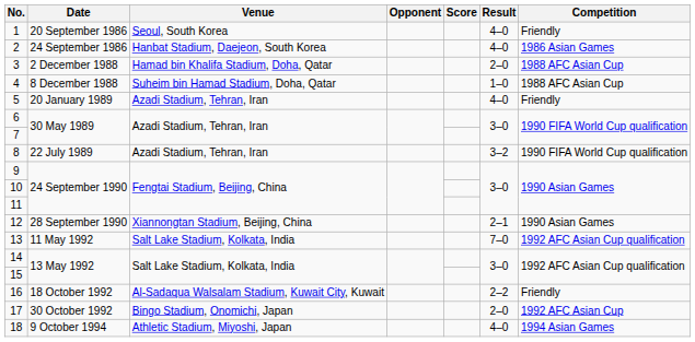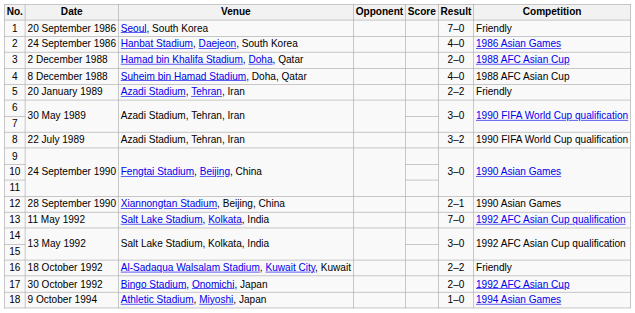 <table class="wikitable sortable">
 <tr>
 <th scope="col">No.</th>
 <th scope="col">Date</th>
 <th scope="col">Venue</th>
 <th scope="col">Opponent</th>
 <th scope="col">Score</th>
 <th scope="col">Result</th>
 <th scope="col">Competition</th>
 </tr>
 <tr>
 <td align="center">1</td>
 <td>20 September 1986</td>
 <td><a href='#'>Seoul</a>, South Korea</td>
 <td></td>
 <td></td>
-<td align="center">4–0</td>
+<td align="center">7–0</td>
 <td>Friendly</td>
 </tr>
 <tr>
 <td align="center">2</td>
 <td>24 September 1986</td>
 <td><a href='#'>Hanbat Stadium</a>, <a href='#'>Daejeon</a>, South Korea</td>
 <td></td>
 <td></td>
 <td align="center">4–0</td>
 <td><a href='#'>1986 Asian Games</a></td>
 </tr>
 <tr>
 <td align="center">3</td>
 <td>2 December 1988</td>
 <td><a href='#'>Hamad bin Khalifa Stadium</a>, <a href='#'>Doha</a>, Qatar</td>
 <td></td>
 <td></td>
 <td align="center">2–0</td>
 <td><a href='#'>1988 AFC Asian Cup</a></td>
 </tr>
 <tr>
 <td align="center">4</td>
 <td>8 December 1988</td>
 <td><a href='#'>Suheim bin Hamad Stadium</a>, Doha, Qatar</td>
 <td></td>
 <td></td>
-<td align="center">1–0</td>
+<td align="center">4–0</td>
 <td>1988 AFC Asian Cup</td>
 </tr>
 <tr>
 <td align="center">5</td>
 <td>20 January 1989</td>
 <td><a href='#'>Azadi Stadium</a>, <a href='#'>Tehran</a>, Iran</td>
 <td></td>
 <td></td>
-<td align="center">4–0</td>
+<td align="center">2–2</td>
 <td>Friendly</td>
 </tr>
 <tr>
 <td align="center">6</td>
 <td rowspan="2">30 May 1989</td>
 <td rowspan="2">Azadi Stadium, Tehran, Iran</td>
 <td rowspan="2"></td>
 <td></td>
 <td rowspan="2" style="text-align:center">3–0</td>
 <td rowspan="2"><a href='#'>1990 FIFA World Cup qualification</a></td>
 </tr>
 <tr>
 <td align="center">7</td>
 <td></td>
 </tr>
 <tr>
 <td align="center">8</td>
 <td>22 July 1989</td>
 <td>Azadi Stadium, Tehran, Iran</td>
 <td></td>
 <td></td>
 <td align="center">3–2</td>
 <td>1990 FIFA World Cup qualification</td>
 </tr>
 <tr>
 <td align="center">9</td>
 <td rowspan="3">24 September 1990</td>
 <td rowspan="3"><a href='#'>Fengtai Stadium</a>, <a href='#'>Beijing</a>, China</td>
 <td rowspan="3"></td>
 <td></td>
 <td rowspan="3" style="text-align:center">3–0</td>
 <td rowspan="3"><a href='#'>1990 Asian Games</a></td>
 </tr>
 <tr>
 <td align="center">10</td>
 <td></td>
 </tr>
 <tr>
 <td align="center">11</td>
 <td></td>
 </tr>
 <tr>
 <td align="center">12</td>
 <td>28 September 1990</td>
 <td><a href='#'>Xiannongtan Stadium</a>, Beijing, China</td>
 <td></td>
 <td></td>
 <td align="center">2–1</td>
 <td>1990 Asian Games</td>
 </tr>
 <tr>
 <td align="center">13</td>
 <td>11 May 1992</td>
 <td><a href='#'>Salt Lake Stadium</a>, <a href='#'>Kolkata</a>, India</td>
 <td></td>
 <td></td>
 <td align="center">7–0</td>
 <td><a href='#'>1992 AFC Asian Cup qualification</a></td>
 </tr>
 <tr>
 <td align="center">14</td>
 <td rowspan="2">13 May 1992</td>
 <td rowspan="2">Salt Lake Stadium, Kolkata, India</td>
 <td rowspan="2"></td>
 <td></td>
 <td rowspan="2" style="text-align:center">3–0</td>
 <td rowspan="2">1992 AFC Asian Cup qualification</td>
 </tr>
 <tr>
 <td align="center">15</td>
 <td></td>
 </tr>
 <tr>
 <td align="center">16</td>
 <td>18 October 1992</td>
 <td><a href='#'>Al-Sadaqua Walsalam Stadium</a>, <a href='#'>Kuwait City</a>, Kuwait</td>
 <td></td>
 <td></td>
 <td align="center">2–2</td>
 <td>Friendly</td>
 </tr>
 <tr>
 <td align="center">17</td>
 <td>30 October 1992</td>
 <td><a href='#'>Bingo Stadium</a>, <a href='#'>Onomichi</a>, Japan</td>
 <td></td>
 <td></td>
 <td align="center">2–0</td>
 <td><a href='#'>1992 AFC Asian Cup</a></td>
 </tr>
 <tr>
 <td align="center">18</td>
 <td>9 October 1994</td>
 <td><a href='#'>Athletic Stadium</a>, <a href='#'>Miyoshi</a>, Japan</td>
 <td></td>
 <td></td>
-<td align="center">4–0</td>
+<td align="center">1–0</td>
 <td><a href='#'>1994 Asian Games</a></td>
 </tr>
 </table>
